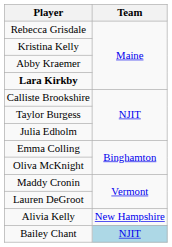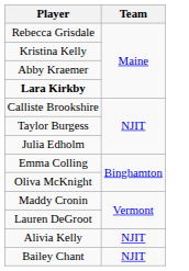 <table class="wikitable" style="text-align: center;">
 <tr>
 <th>Player</th>
 <th>Team</th>
 </tr>
 <tr>
 <td>Rebecca Grisdale</td>
 <td rowspan=4><a href='#'>Maine</a></td>
 </tr>
 <tr>
 <td>Kristina Kelly</td>
 </tr>
 <tr>
 <td>Abby Kraemer</td>
 </tr>
 <tr>
 <td><strong>Lara Kirkby</strong></td>
 </tr>
 <tr>
 <td>Calliste Brookshire</td>
 <td rowspan=3><a href='#'>NJIT</a></td>
 </tr>
 <tr>
 <td>Taylor Burgess</td>
 </tr>
 <tr>
 <td>Julia Edholm</td>
 </tr>
 <tr>
 <td>Emma Colling</td>
 <td rowspan=2><a href='#'>Binghamton</a></td>
 </tr>
 <tr>
 <td>Oliva McKnight</td>
 </tr>
 <tr>
 <td>Maddy Cronin</td>
 <td rowspan=2><a href='#'>Vermont</a></td>
 </tr>
 <tr>
 <td>Lauren DeGroot</td>
 </tr>
 <tr>
 <td>Alivia Kelly</td>
-<td><a href='#'>New Hampshire</a></td>
+<td><a href='#'>NJIT</a></td>
 </tr>
 <tr>
 <td>Bailey Chant</td>
-<td style="background: lightblue;"><a href='#'>NJIT</a></td>
+<td><a href='#'>NJIT</a></td>
 </tr>
 </table>
